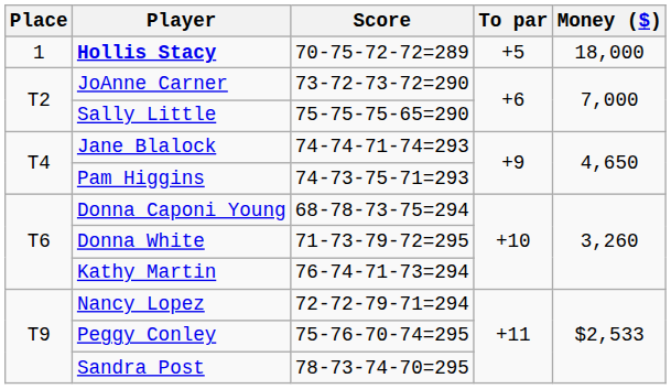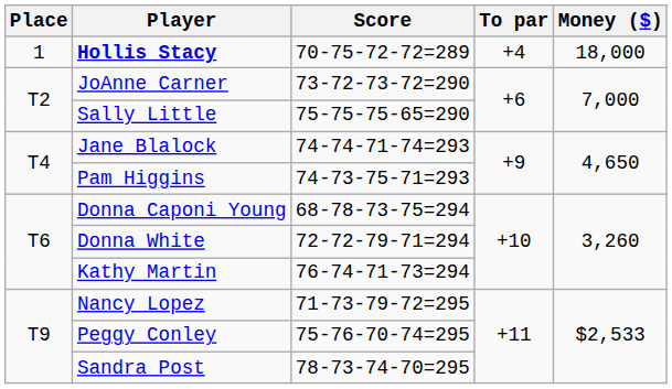 <table class="wikitable">
 <tr>
 <th>Place</th>
 <th>Player</th>
 <th>Score</th>
 <th>To par</th>
 <th>Money (<a href='#'>$</a>)</th>
 </tr>
 <tr>
 <td align=center>1</td>
 <td> <strong><a href='#'>Hollis Stacy</a></strong></td>
 <td>70-75-72-72=289</td>
-<td align=center>+5</td>
+<td align=center>+4</td>
 <td align=center>18,000</td>
 </tr>
 <tr>
 <td align=center rowspan=2>T2</td>
 <td> <a href='#'>JoAnne Carner</a></td>
 <td>73-72-73-72=290</td>
 <td align=center rowspan=2>+6</td>
 <td align=center rowspan=2>7,000</td>
 </tr>
 <tr>
 <td> <a href='#'>Sally Little</a></td>
 <td>75-75-75-65=290</td>
 </tr>
 <tr>
 <td align=center rowspan=2>T4</td>
 <td> <a href='#'>Jane Blalock</a></td>
 <td>74-74-71-74=293</td>
 <td align=center rowspan=2>+9</td>
 <td align=center rowspan=2>4,650</td>
 </tr>
 <tr>
 <td> <a href='#'>Pam Higgins</a></td>
 <td>74-73-75-71=293</td>
 </tr>
 <tr>
 <td align=center rowspan=3>T6</td>
 <td> <a href='#'>Donna Caponi Young</a></td>
 <td>68-78-73-75=294</td>
 <td align=center rowspan=3>+10</td>
 <td align=center rowspan=3>3,260</td>
 </tr>
 <tr>
 <td> <a href='#'>Donna White</a></td>
-<td>71-73-79-72=295</td>
+<td>72-72-79-71=294</td>
 </tr>
 <tr>
 <td> <a href='#'>Kathy Martin</a></td>
 <td>76-74-71-73=294</td>
 </tr>
 <tr>
 <td align=center rowspan=3>T9</td>
 <td> <a href='#'>Nancy Lopez</a></td>
-<td>72-72-79-71=294</td>
+<td>71-73-79-72=295</td>
 <td align=center rowspan=3>+11</td>
 <td align=center rowspan=3>$2,533</td>
 </tr>
 <tr>
 <td> <a href='#'>Peggy Conley</a></td>
 <td>75-76-70-74=295</td>
 </tr>
 <tr>
 <td> <a href='#'>Sandra Post</a></td>
 <td>78-73-74-70=295</td>
 </tr>
 </table>
